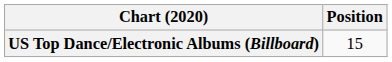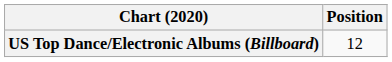 <table class="wikitable plainrowheaders" style="text-align:center">
 <tr>
 <th scope="col">Chart (2020)</th>
 <th scope="col">Position</th>
 </tr>
 <tr>
 <th scope="row">US Top Dance/Electronic Albums (<em>Billboard</em>)</th>
-<td>15</td>
+<td>12</td>
 </tr>
 </table>
